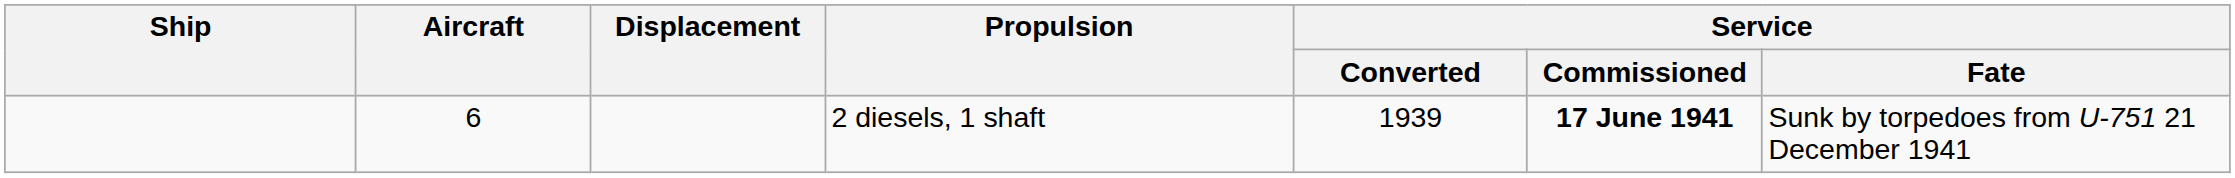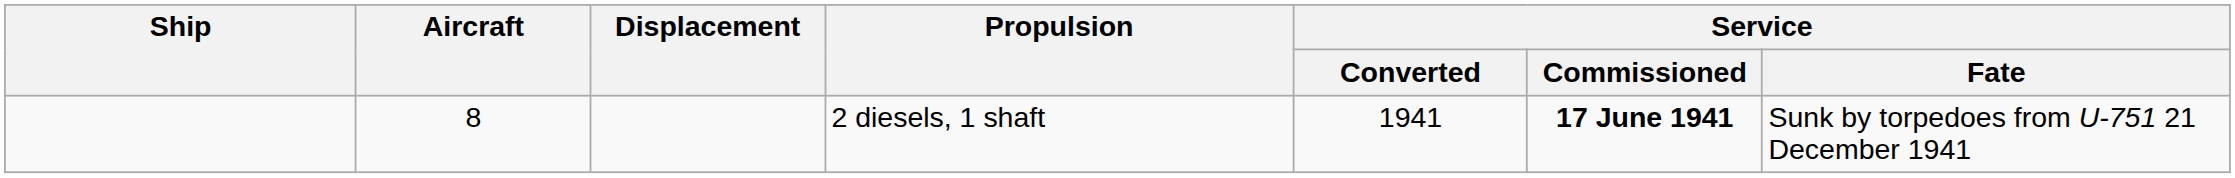 <table class="wikitable" style="width:99%;">
 <tr valign="top"|- valign="top">
 <th style="width:15%; text-align:center;" rowspan="2">Ship</th>
 <th style="width:10%; text-align:center;" rowspan="2">Aircraft</th>
 <th style="width:10%; text-align:center;" rowspan="2">Displacement</th>
 <th style="width:20%; text-align:center;" rowspan="2">Propulsion</th>
 <th style="width:40%; text-align:center;" colspan="3">Service</th>
 </tr>
 <tr valign="top">
 <th style="width:10%; text-align:center;">Converted</th>
 <th style="width:10%; text-align:center;">Commissioned</th>
 <th style="width:20%; text-align:center;">Fate</th>
 </tr>
 <tr valign="top">
 <td align= left></td>
-<td style="text-align:center;">6</td>
+<td style="text-align:center;">8</td>
 <td style="text-align:center;"></td>
 <td align= left>2 diesels, 1 shaft</td>
-<td style="text-align:center;">1939</td>
+<td style="text-align:center;">1941</td>
 <td style="text-align:center;"><strong>17 June 1941</strong></td>
 <td align= left>Sunk by torpedoes from <em>U-751</em> 21 December 1941</td>
 </tr>
 </table>
